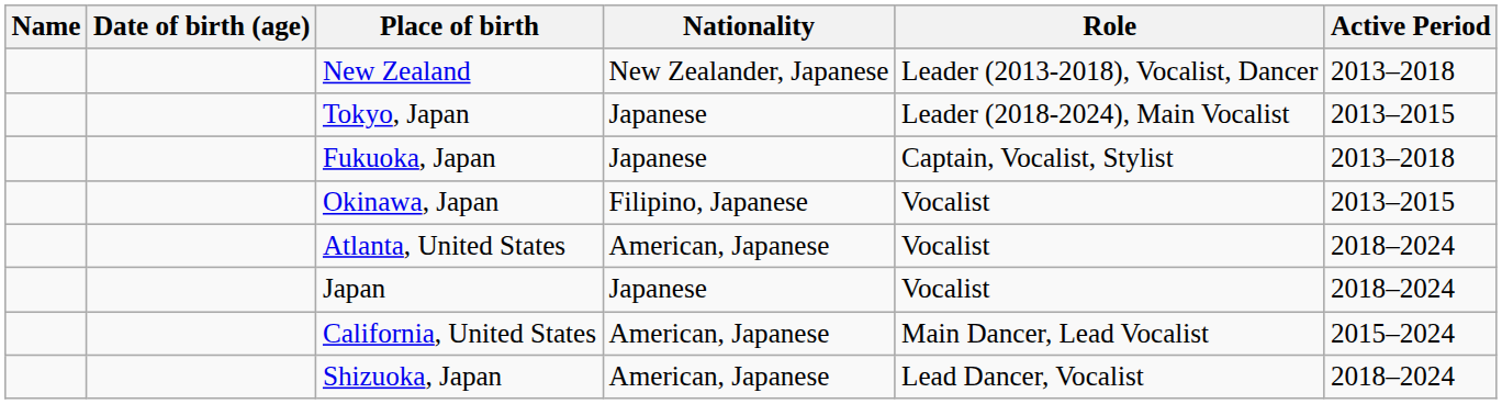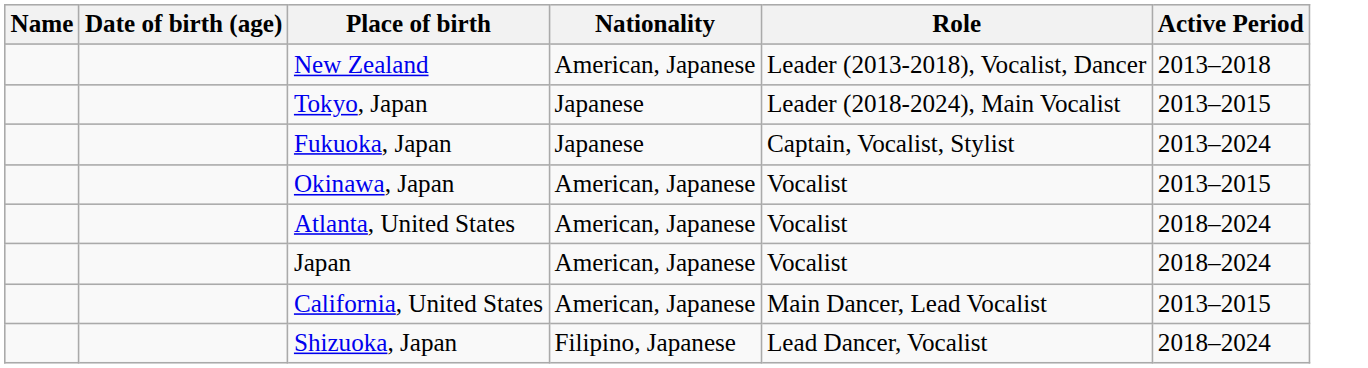 <table class="wikitable">
 <tr>
 <th>Name</th>
 <th>Date of birth (age)</th>
 <th>Place of birth</th>
 <th>Nationality</th>
 <th>Role</th>
 <th>Active Period</th>
 </tr>
 <tr>
 <td></td>
 <td></td>
 <td><a href='#'>New Zealand</a></td>
-<td>New Zealander, Japanese</td>
+<td>American, Japanese</td>
 <td>Leader (2013-2018), Vocalist, Dancer</td>
 <td>2013–2018</td>
 </tr>
 <tr>
 <td></td>
 <td></td>
 <td><a href='#'>Tokyo</a>, Japan</td>
 <td>Japanese</td>
 <td>Leader (2018-2024), Main Vocalist</td>
 <td>2013–2015</td>
 </tr>
 <tr>
 <td></td>
 <td></td>
 <td><a href='#'>Fukuoka</a>, Japan</td>
 <td>Japanese</td>
 <td>Captain, Vocalist, Stylist</td>
-<td>2013–2018</td>
+<td>2013–2024</td>
 </tr>
 <tr>
 <td></td>
 <td></td>
 <td><a href='#'>Okinawa</a>, Japan</td>
-<td>Filipino, Japanese</td>
+<td>American, Japanese</td>
 <td>Vocalist</td>
 <td>2013–2015</td>
 </tr>
 <tr>
 <td></td>
 <td></td>
 <td><a href='#'>Atlanta</a>, United States</td>
 <td>American, Japanese</td>
 <td>Vocalist</td>
 <td>2018–2024</td>
 </tr>
 <tr>
 <td></td>
 <td></td>
 <td>Japan</td>
-<td>Japanese</td>
+<td>American, Japanese</td>
 <td>Vocalist</td>
 <td>2018–2024</td>
 </tr>
 <tr>
 <td></td>
 <td></td>
 <td><a href='#'>California</a>, United States</td>
 <td>American, Japanese</td>
 <td>Main Dancer, Lead Vocalist</td>
-<td>2015–2024</td>
+<td>2013–2015</td>
 </tr>
 <tr>
 <td></td>
 <td></td>
 <td><a href='#'>Shizuoka</a>, Japan</td>
-<td>American, Japanese</td>
+<td>Filipino, Japanese</td>
 <td>Lead Dancer, Vocalist</td>
 <td>2018–2024</td>
 </tr>
 </table>
